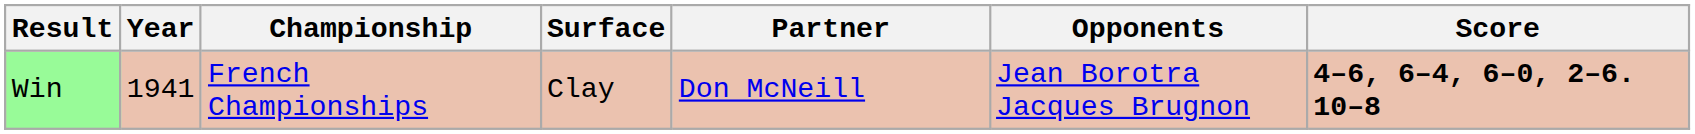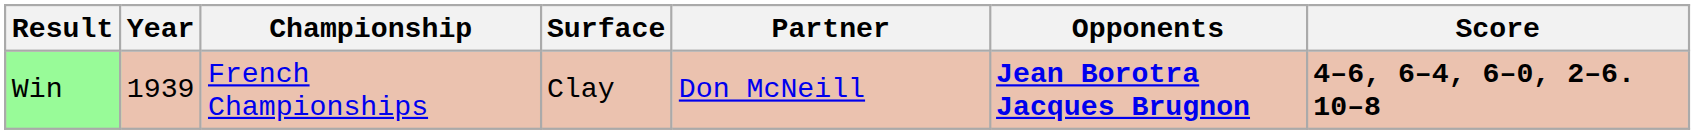 <table class="sortable wikitable">
 <tr>
 <th style="width:40px">Result</th>
 <th style="width:30px">Year</th>
 <th style="width:150px">Championship</th>
 <th style="width:50px">Surface</th>
 <th style="width:140px">Partner</th>
 <th style="width:140px">Opponents</th>
 <th style="width:170px" class="unsortable">Score</th>
 </tr>
 <tr style="background:#ebc2af;">
 <td style="background:#98fb98;">Win</td>
-<td>1941</td>
+<td>1939</td>
 <td><a href='#'>French Championships</a></td>
 <td>Clay</td>
 <td> <a href='#'>Don McNeill</a></td>
-<td> <a href='#'>Jean Borotra</a> <br>  <a href='#'>Jacques Brugnon</a></td>
+<td><strong> <a href='#'>Jean Borotra</a> <br>  <a href='#'>Jacques Brugnon</a></strong></td>
 <td><strong>4–6, 6–4, 6–0, 2–6. 10–8</strong></td>
 </tr>
 </table>
